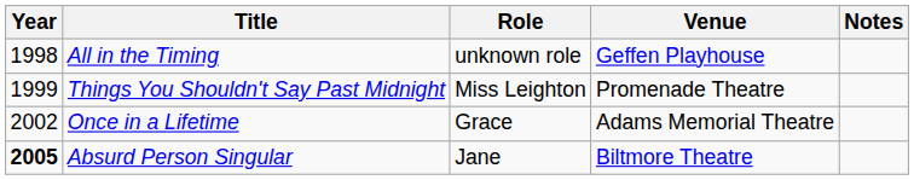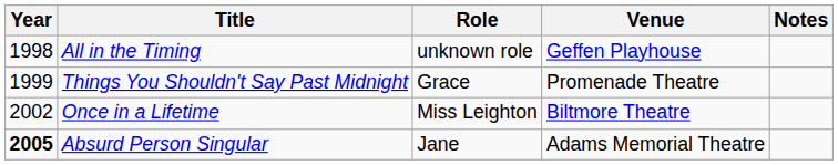 <table class="wikitable">
 <tr>
 <th>Year</th>
 <th>Title</th>
 <th>Role</th>
 <th>Venue</th>
 <th>Notes</th>
 </tr>
 <tr>
 <td>1998</td>
 <td><em><a href='#'>All in the Timing</a></em></td>
 <td>unknown role</td>
 <td><a href='#'>Geffen Playhouse</a></td>
 <td></td>
 </tr>
 <tr>
 <td>1999</td>
 <td><em><a href='#'>Things You Shouldn't Say Past Midnight</a></em></td>
-<td>Miss Leighton</td>
+<td>Grace</td>
 <td>Promenade Theatre</td>
 <td></td>
 </tr>
 <tr>
 <td>2002</td>
 <td><em><a href='#'>Once in a Lifetime</a></em></td>
-<td>Grace</td>
-<td>Adams Memorial Theatre</td>
+<td>Miss Leighton</td>
+<td><a href='#'>Biltmore Theatre</a></td>
 <td></td>
 </tr>
 <tr>
 <td><strong>2005</strong></td>
 <td><em><a href='#'>Absurd Person Singular</a></em></td>
 <td>Jane</td>
-<td><a href='#'>Biltmore Theatre</a></td>
+<td>Adams Memorial Theatre</td>
 <td></td>
 </tr>
 </table>
